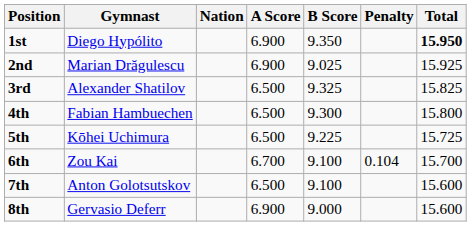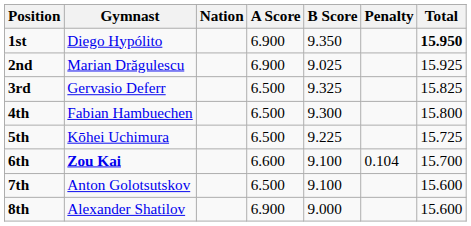 <table class="wikitable sortable" style="text-align:left;">
 <tr>
 <th>Position</th>
 <th>Gymnast</th>
 <th>Nation</th>
 <th>A Score</th>
 <th>B Score</th>
 <th>Penalty</th>
 <th>Total</th>
 </tr>
 <tr>
 <td><strong>1st</strong></td>
 <td align=left><a href='#'>Diego Hypólito</a></td>
 <td align=left></td>
 <td>6.900</td>
 <td>9.350</td>
 <td></td>
 <td><strong>15.950</strong></td>
 </tr>
 <tr>
 <td><strong>2nd</strong></td>
 <td align=left><a href='#'>Marian Drăgulescu</a></td>
 <td align=left></td>
 <td>6.900</td>
 <td>9.025</td>
 <td></td>
 <td>15.925</td>
 </tr>
 <tr>
 <td><strong>3rd</strong></td>
-<td align=left><a href='#'>Alexander Shatilov</a></td>
+<td align=left><a href='#'>Gervasio Deferr</a></td>
 <td align=left></td>
 <td>6.500</td>
 <td>9.325</td>
 <td></td>
 <td>15.825</td>
 </tr>
 <tr>
 <td><strong>4th</strong></td>
 <td align=left><a href='#'>Fabian Hambuechen</a></td>
 <td align=left></td>
 <td>6.500</td>
 <td>9.300</td>
 <td></td>
 <td>15.800</td>
 </tr>
 <tr>
 <td><strong>5th</strong></td>
 <td align=left><a href='#'>Kōhei Uchimura</a></td>
 <td align=left></td>
 <td>6.500</td>
 <td>9.225</td>
 <td></td>
 <td>15.725</td>
 </tr>
 <tr>
 <td><strong>6th</strong></td>
-<td align=left><a href='#'>Zou Kai</a></td>
+<td align=left><strong><a href='#'>Zou Kai</a></strong></td>
 <td align=left></td>
-<td>6.700</td>
+<td>6.600</td>
 <td>9.100</td>
 <td>0.104</td>
 <td>15.700</td>
 </tr>
 <tr>
 <td><strong>7th</strong></td>
 <td align=left><a href='#'>Anton Golotsutskov</a></td>
 <td align=left></td>
 <td>6.500</td>
 <td>9.100</td>
 <td></td>
 <td>15.600</td>
 </tr>
 <tr>
 <td><strong>8th</strong></td>
-<td align=left><a href='#'>Gervasio Deferr</a></td>
+<td align=left><a href='#'>Alexander Shatilov</a></td>
 <td align=left></td>
 <td>6.900</td>
 <td>9.000</td>
 <td></td>
 <td>15.600</td>
 </tr>
 </table>
